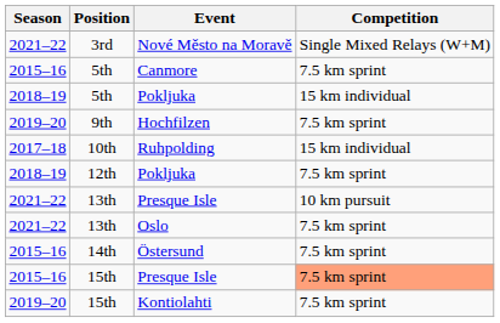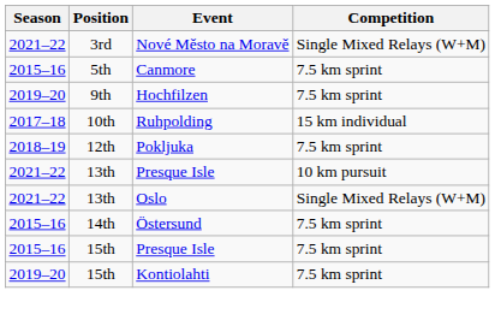 <table class="wikitable">
 <tr>
 <th>Season</th>
 <th>Position</th>
 <th>Event</th>
 <th>Competition</th>
 </tr>
 <tr>
 <td><a href='#'>2021–22</a></td>
 <td align=center>3rd</td>
 <td> <a href='#'>Nové Město na Moravě</a></td>
 <td>Single Mixed Relays (W+M)</td>
 </tr>
 <tr>
 <td><a href='#'>2015–16</a></td>
 <td align=center>5th</td>
 <td> <a href='#'>Canmore</a></td>
 <td>7.5 km sprint</td>
-</tr>
-<tr>
-<td><a href='#'>2018–19</a></td>
-<td align=center>5th</td>
-<td> <a href='#'>Pokljuka</a></td>
-<td>15 km individual</td>
 </tr>
 <tr>
 <td><a href='#'>2019–20</a></td>
 <td align=center>9th</td>
 <td> <a href='#'>Hochfilzen</a></td>
 <td>7.5 km sprint</td>
 </tr>
 <tr>
 <td><a href='#'>2017–18</a></td>
 <td align=center>10th</td>
 <td> <a href='#'>Ruhpolding</a></td>
 <td>15 km individual</td>
 </tr>
 <tr>
 <td><a href='#'>2018–19</a></td>
 <td align=center>12th</td>
 <td> <a href='#'>Pokljuka</a></td>
 <td>7.5 km sprint</td>
 </tr>
 <tr>
 <td><a href='#'>2021–22</a></td>
 <td align=center>13th</td>
 <td> <a href='#'>Presque Isle</a></td>
 <td>10 km pursuit</td>
 </tr>
 <tr>
 <td><a href='#'>2021–22</a></td>
 <td align=center>13th</td>
 <td> <a href='#'>Oslo</a></td>
-<td>7.5 km sprint</td>
+<td>Single Mixed Relays (W+M)</td>
 </tr>
 <tr>
 <td><a href='#'>2015–16</a></td>
 <td align=center>14th</td>
 <td> <a href='#'>Östersund</a></td>
 <td>7.5 km sprint</td>
 </tr>
 <tr>
 <td><a href='#'>2015–16</a></td>
 <td align=center>15th</td>
 <td> <a href='#'>Presque Isle</a></td>
-<td style="background: lightsalmon;">7.5 km sprint</td>
+<td>7.5 km sprint</td>
 </tr>
 <tr>
 <td><a href='#'>2019–20</a></td>
 <td align=center>15th</td>
 <td> <a href='#'>Kontiolahti</a></td>
 <td>7.5 km sprint</td>
 </tr>
 </table>
